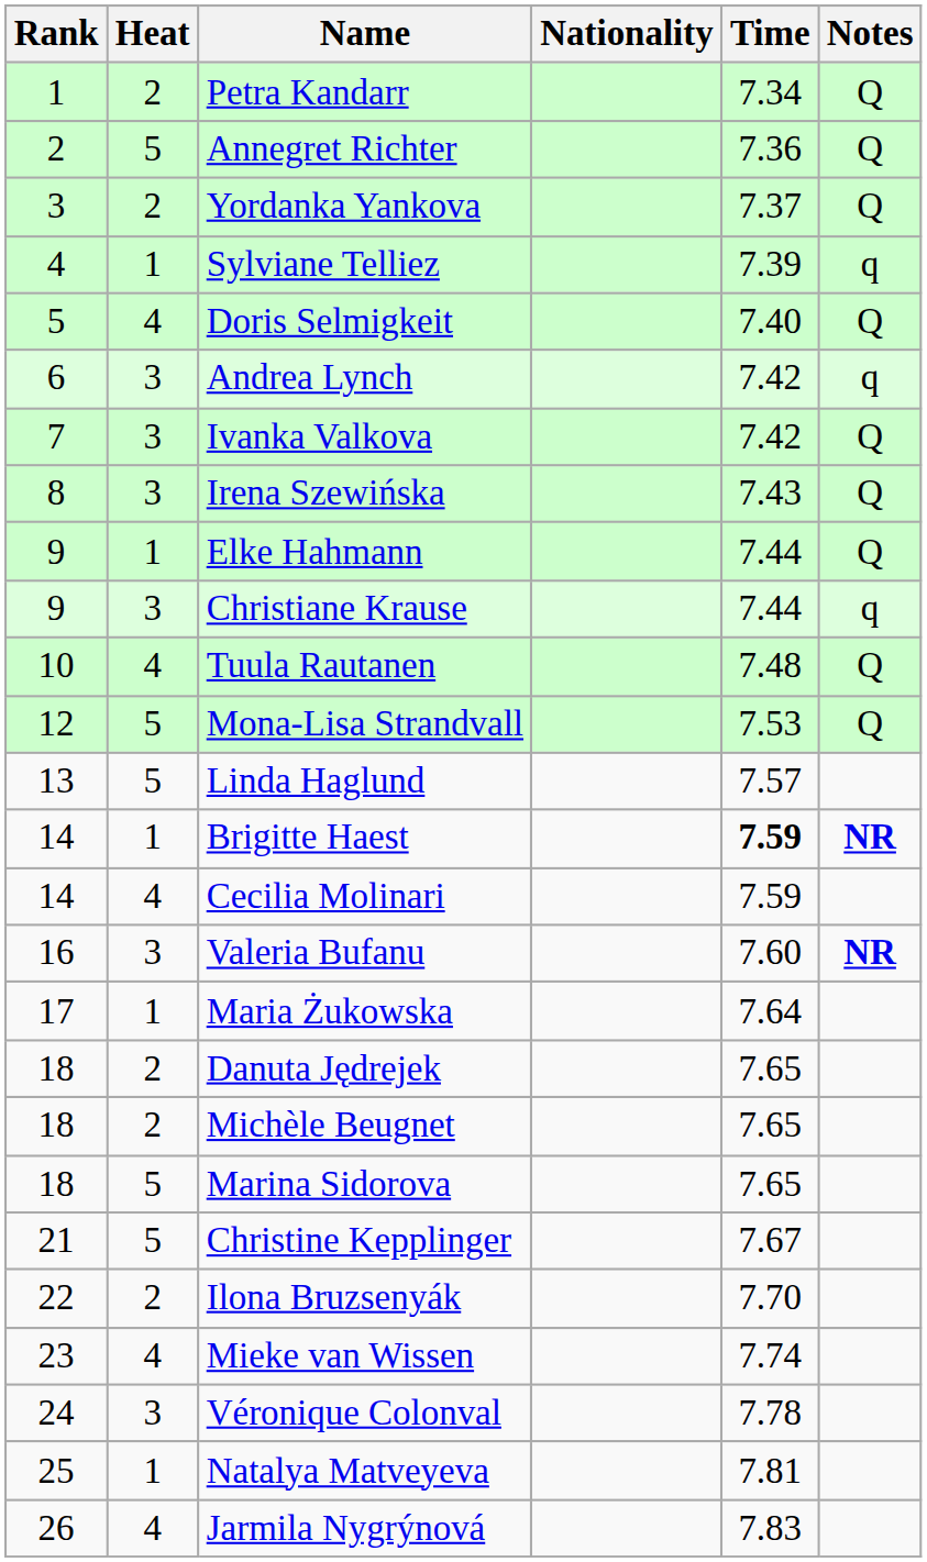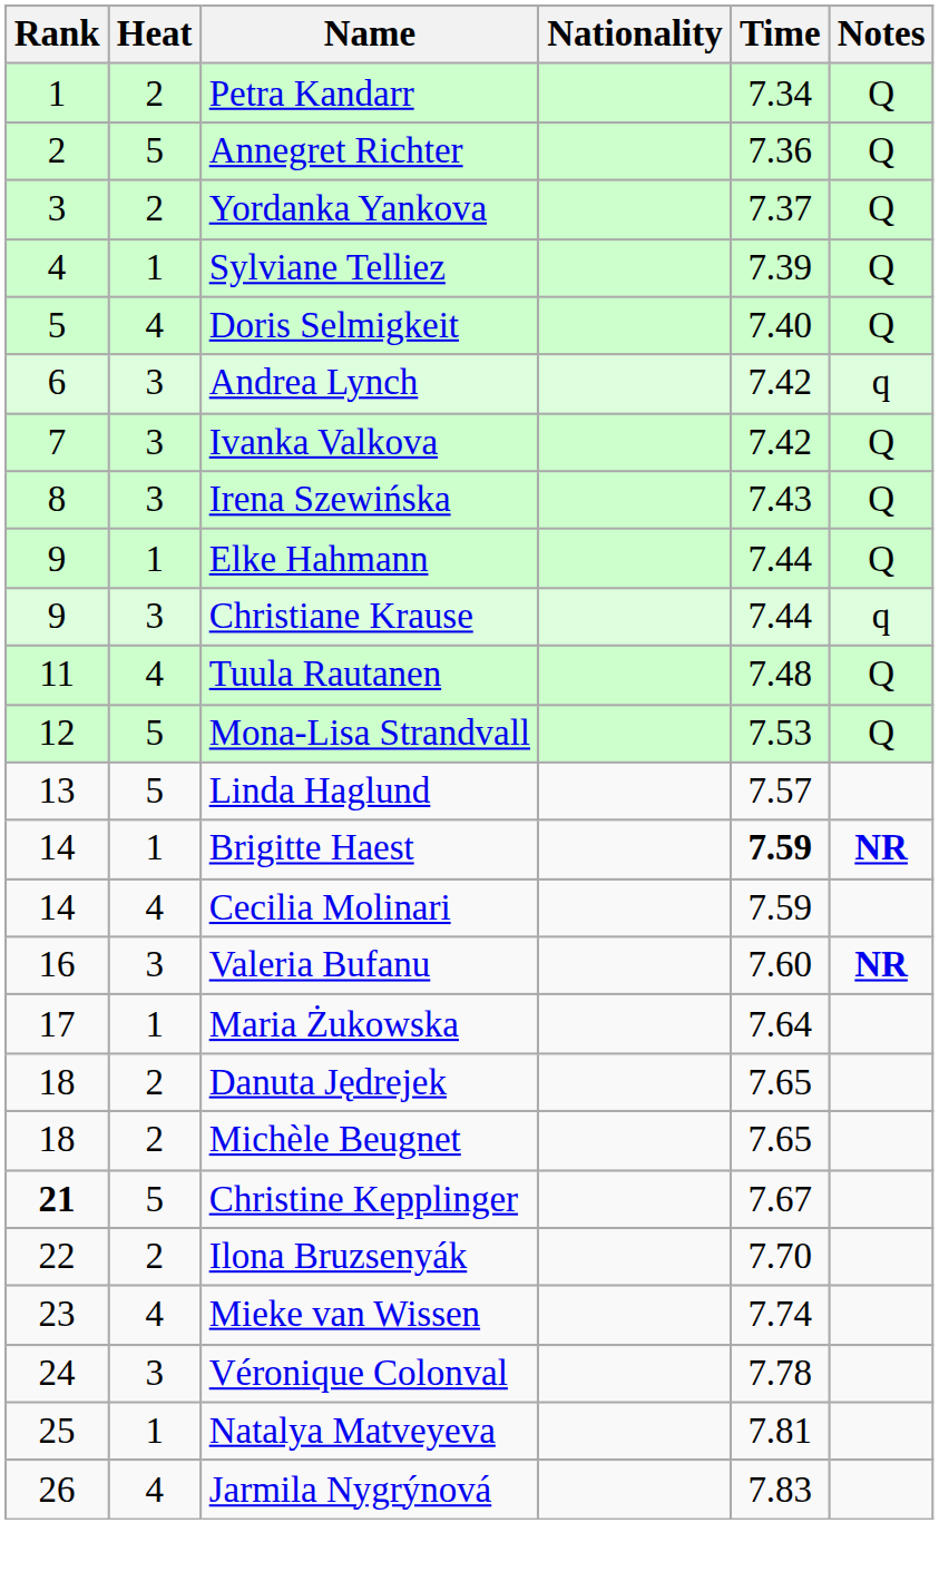 <table class="wikitable sortable" style="text-align:center">
 <tr>
 <th>Rank</th>
 <th>Heat</th>
 <th>Name</th>
 <th>Nationality</th>
 <th>Time</th>
 <th>Notes</th>
 </tr>
 <tr bgcolor=ccffcc>
 <td>1</td>
 <td>2</td>
 <td align="left"><a href='#'>Petra Kandarr</a></td>
 <td align=left></td>
 <td>7.34</td>
 <td>Q</td>
 </tr>
 <tr bgcolor=ccffcc>
 <td>2</td>
 <td>5</td>
 <td align="left"><a href='#'>Annegret Richter</a></td>
 <td align=left></td>
 <td>7.36</td>
 <td>Q</td>
 </tr>
 <tr bgcolor=ccffcc>
 <td>3</td>
 <td>2</td>
 <td align="left"><a href='#'>Yordanka Yankova</a></td>
 <td align=left></td>
 <td>7.37</td>
 <td>Q</td>
 </tr>
 <tr bgcolor=ccffcc>
 <td>4</td>
 <td>1</td>
 <td align="left"><a href='#'>Sylviane Telliez</a></td>
 <td align=left></td>
 <td>7.39</td>
-<td>q</td>
+<td>Q</td>
 </tr>
 <tr bgcolor=ccffcc>
 <td>5</td>
 <td>4</td>
 <td align="left"><a href='#'>Doris Selmigkeit</a></td>
 <td align=left></td>
 <td>7.40</td>
 <td>Q</td>
 </tr>
 <tr bgcolor=ddffdd>
 <td>6</td>
 <td>3</td>
 <td align="left"><a href='#'>Andrea Lynch</a></td>
 <td align=left></td>
 <td>7.42</td>
 <td>q</td>
 </tr>
 <tr bgcolor=ccffcc>
 <td>7</td>
 <td>3</td>
 <td align="left"><a href='#'>Ivanka Valkova</a></td>
 <td align=left></td>
 <td>7.42</td>
 <td>Q</td>
 </tr>
 <tr bgcolor=ccffcc>
 <td>8</td>
 <td>3</td>
 <td align="left"><a href='#'>Irena Szewińska</a></td>
 <td align=left></td>
 <td>7.43</td>
 <td>Q</td>
 </tr>
 <tr bgcolor=ccffcc>
 <td>9</td>
 <td>1</td>
 <td align="left"><a href='#'>Elke Hahmann</a></td>
 <td align=left></td>
 <td>7.44</td>
 <td>Q</td>
 </tr>
 <tr bgcolor=ddffdd>
 <td>9</td>
 <td>3</td>
 <td align="left"><a href='#'>Christiane Krause</a></td>
 <td align=left></td>
 <td>7.44</td>
 <td>q</td>
 </tr>
 <tr bgcolor=ccffcc>
-<td>10</td>
+<td>11</td>
 <td>4</td>
 <td align="left"><a href='#'>Tuula Rautanen</a></td>
 <td align=left></td>
 <td>7.48</td>
 <td>Q</td>
 </tr>
 <tr bgcolor=ccffcc>
 <td>12</td>
 <td>5</td>
 <td align="left"><a href='#'>Mona-Lisa Strandvall</a></td>
 <td align=left></td>
 <td>7.53</td>
 <td>Q</td>
 </tr>
 <tr>
 <td>13</td>
 <td>5</td>
 <td align="left"><a href='#'>Linda Haglund</a></td>
 <td align=left></td>
 <td>7.57</td>
 <td></td>
 </tr>
 <tr>
 <td>14</td>
 <td>1</td>
 <td align="left"><a href='#'>Brigitte Haest</a></td>
 <td align=left></td>
 <td><strong>7.59</strong></td>
 <td><strong><a href='#'>NR</a></strong></td>
 </tr>
 <tr>
 <td>14</td>
 <td>4</td>
 <td align="left"><a href='#'>Cecilia Molinari</a></td>
 <td align=left></td>
 <td>7.59</td>
 <td></td>
 </tr>
 <tr>
 <td>16</td>
 <td>3</td>
 <td align="left"><a href='#'>Valeria Bufanu</a></td>
 <td align=left></td>
 <td>7.60</td>
 <td><strong><a href='#'>NR</a></strong></td>
 </tr>
 <tr>
 <td>17</td>
 <td>1</td>
 <td align="left"><a href='#'>Maria Żukowska</a></td>
 <td align=left></td>
 <td>7.64</td>
 <td></td>
 </tr>
 <tr>
 <td>18</td>
 <td>2</td>
 <td align="left"><a href='#'>Danuta Jędrejek</a></td>
 <td align=left></td>
 <td>7.65</td>
 <td></td>
 </tr>
 <tr>
 <td>18</td>
 <td>2</td>
 <td align="left"><a href='#'>Michèle Beugnet</a></td>
 <td align=left></td>
 <td>7.65</td>
 <td></td>
 </tr>
 <tr>
-<td>18</td>
-<td>5</td>
-<td align="left"><a href='#'>Marina Sidorova</a></td>
-<td align=left></td>
-<td>7.65</td>
-<td></td>
-</tr>
-<tr>
-<td>21</td>
+<td><strong>21</strong></td>
 <td>5</td>
 <td align="left"><a href='#'>Christine Kepplinger</a></td>
 <td align=left></td>
 <td>7.67</td>
 <td></td>
 </tr>
 <tr>
 <td>22</td>
 <td>2</td>
 <td align="left"><a href='#'>Ilona Bruzsenyák</a></td>
 <td align=left></td>
 <td>7.70</td>
 <td></td>
 </tr>
 <tr>
 <td>23</td>
 <td>4</td>
 <td align="left"><a href='#'>Mieke van Wissen</a></td>
 <td align=left></td>
 <td>7.74</td>
 <td></td>
 </tr>
 <tr>
 <td>24</td>
 <td>3</td>
 <td align="left"><a href='#'>Véronique Colonval</a></td>
 <td align=left></td>
 <td>7.78</td>
 <td></td>
 </tr>
 <tr>
 <td>25</td>
 <td>1</td>
 <td align="left"><a href='#'>Natalya Matveyeva</a></td>
 <td align=left></td>
 <td>7.81</td>
 <td></td>
 </tr>
 <tr>
 <td>26</td>
 <td>4</td>
 <td align="left"><a href='#'>Jarmila Nygrýnová</a></td>
 <td align=left></td>
 <td>7.83</td>
 <td></td>
 </tr>
 </table>
